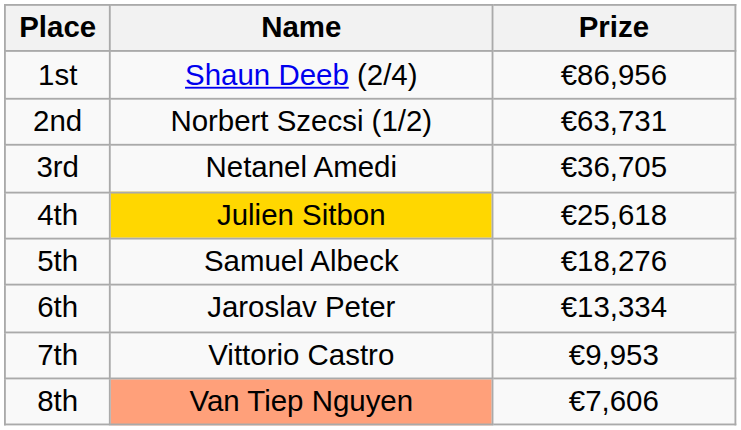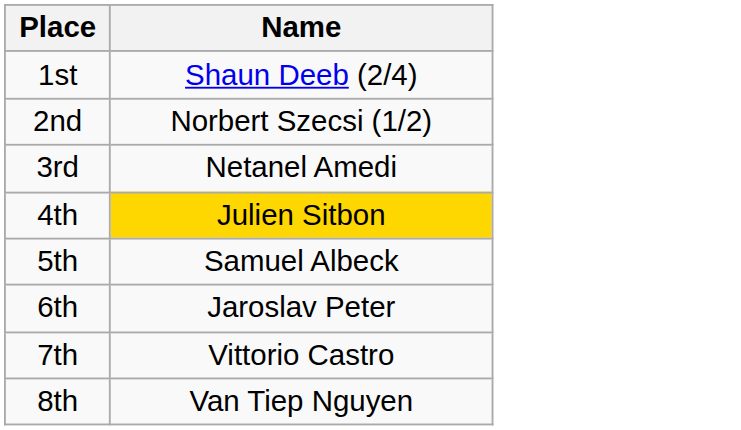 <table class="wikitable">
 <tr>
 <th width="50">Place</th>
 <th width="200">Name</th>
-<th width="125">Prize</th>
 </tr>
 <tr>
 <td align="center">1st</td>
 <td align="center"><a href='#'>Shaun Deeb</a> (2/4)</td>
-<td align="center">€86,956</td>
 </tr>
 <tr>
 <td align="center">2nd</td>
 <td align="center">Norbert Szecsi (1/2)</td>
-<td align="center">€63,731</td>
 </tr>
 <tr>
 <td align="center">3rd</td>
 <td align="center">Netanel Amedi</td>
-<td align="center">€36,705</td>
 </tr>
 <tr>
 <td align="center">4th</td>
 <td align="center" style="background: gold;">Julien Sitbon</td>
-<td align="center">€25,618</td>
 </tr>
 <tr>
 <td align="center">5th</td>
 <td align="center">Samuel Albeck</td>
-<td align="center">€18,276</td>
 </tr>
 <tr>
 <td align="center">6th</td>
 <td align="center">Jaroslav Peter</td>
-<td align="center">€13,334</td>
 </tr>
 <tr>
 <td align="center">7th</td>
 <td align="center">Vittorio Castro</td>
-<td align="center">€9,953</td>
 </tr>
 <tr>
 <td align="center">8th</td>
-<td align="center" style="background: lightsalmon;">Van Tiep Nguyen</td>
-<td align="center">€7,606</td>
+<td align="center">Van Tiep Nguyen</td>
 </tr>
 </table>
